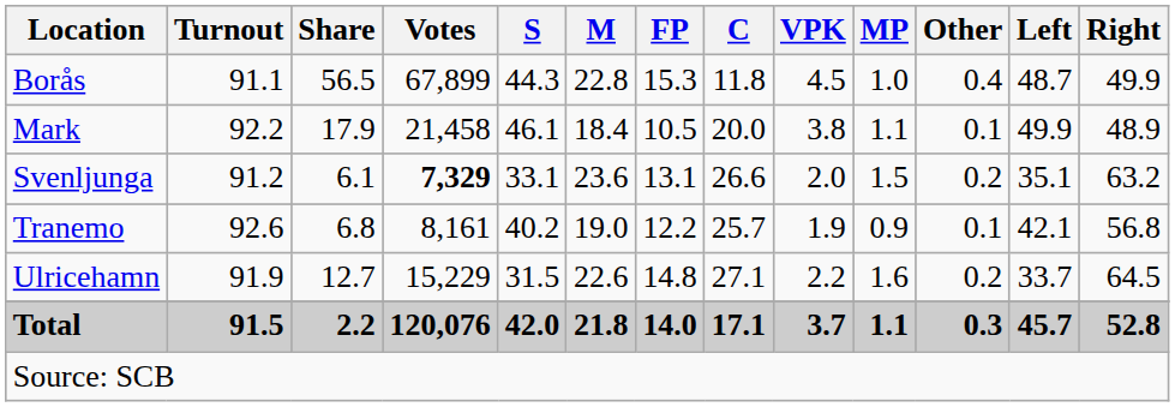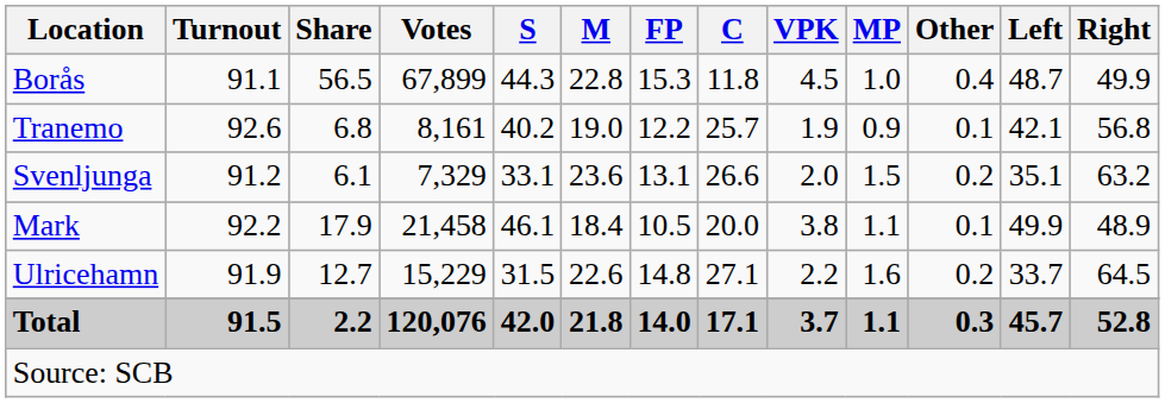 <table class="wikitable sortable" style=text-align:right>
 <tr>
 <th>Location</th>
 <th>Turnout</th>
 <th>Share</th>
 <th>Votes</th>
 <th><a href='#'>S</a></th>
 <th><a href='#'>M</a></th>
 <th><a href='#'>FP</a></th>
 <th><a href='#'>C</a></th>
 <th><a href='#'>VPK</a></th>
 <th><a href='#'>MP</a></th>
 <th>Other</th>
 <th>Left</th>
 <th>Right</th>
 </tr>
 <tr>
 <td align=left><a href='#'>Borås</a></td>
 <td>91.1</td>
 <td>56.5</td>
 <td>67,899</td>
 <td>44.3</td>
 <td>22.8</td>
 <td>15.3</td>
 <td>11.8</td>
 <td>4.5</td>
 <td>1.0</td>
 <td>0.4</td>
 <td>48.7</td>
 <td>49.9</td>
 </tr>
 <tr>
+<td align=left><a href='#'>Tranemo</a></td>
+<td>92.6</td>
+<td>6.8</td>
+<td>8,161</td>
+<td>40.2</td>
+<td>19.0</td>
+<td>12.2</td>
+<td>25.7</td>
+<td>1.9</td>
+<td>0.9</td>
+<td>0.1</td>
+<td>42.1</td>
+<td>56.8</td>
+</tr>
+<tr>
+<td align=left><a href='#'>Svenljunga</a></td>
+<td>91.2</td>
+<td>6.1</td>
+<td>7,329</td>
+<td>33.1</td>
+<td>23.6</td>
+<td>13.1</td>
+<td>26.6</td>
+<td>2.0</td>
+<td>1.5</td>
+<td>0.2</td>
+<td>35.1</td>
+<td>63.2</td>
+</tr>
+<tr>
 <td align=left><a href='#'>Mark</a></td>
 <td>92.2</td>
 <td>17.9</td>
 <td>21,458</td>
 <td>46.1</td>
 <td>18.4</td>
 <td>10.5</td>
 <td>20.0</td>
 <td>3.8</td>
 <td>1.1</td>
 <td>0.1</td>
 <td>49.9</td>
 <td>48.9</td>
-</tr>
-<tr>
-<td align=left><a href='#'>Svenljunga</a></td>
-<td>91.2</td>
-<td>6.1</td>
-<td><strong>7,329</strong></td>
-<td>33.1</td>
-<td>23.6</td>
-<td>13.1</td>
-<td>26.6</td>
-<td>2.0</td>
-<td>1.5</td>
-<td>0.2</td>
-<td>35.1</td>
-<td>63.2</td>
-</tr>
-<tr>
-<td align=left><a href='#'>Tranemo</a></td>
-<td>92.6</td>
-<td>6.8</td>
-<td>8,161</td>
-<td>40.2</td>
-<td>19.0</td>
-<td>12.2</td>
-<td>25.7</td>
-<td>1.9</td>
-<td>0.9</td>
-<td>0.1</td>
-<td>42.1</td>
-<td>56.8</td>
 </tr>
 <tr>
 <td align=left><a href='#'>Ulricehamn</a></td>
 <td>91.9</td>
 <td>12.7</td>
 <td>15,229</td>
 <td>31.5</td>
 <td>22.6</td>
 <td>14.8</td>
 <td>27.1</td>
 <td>2.2</td>
 <td>1.6</td>
 <td>0.2</td>
 <td>33.7</td>
 <td>64.5</td>
 </tr>
 <tr>
 </tr>
 <tr style="background:#CDCDCD;">
 <td align=left><strong>Total</strong></td>
 <td><strong>91.5</strong></td>
 <td><strong>2.2</strong></td>
 <td><strong>120,076</strong></td>
 <td><strong>42.0</strong></td>
 <td><strong>21.8</strong></td>
 <td><strong>14.0</strong></td>
 <td><strong>17.1</strong></td>
 <td><strong>3.7</strong></td>
 <td><strong>1.1</strong></td>
 <td><strong>0.3</strong></td>
 <td><strong>45.7</strong></td>
 <td><strong>52.8</strong></td>
 </tr>
 <tr>
 <td align=left colspan=13>Source: SCB </td>
 </tr>
 </table>
